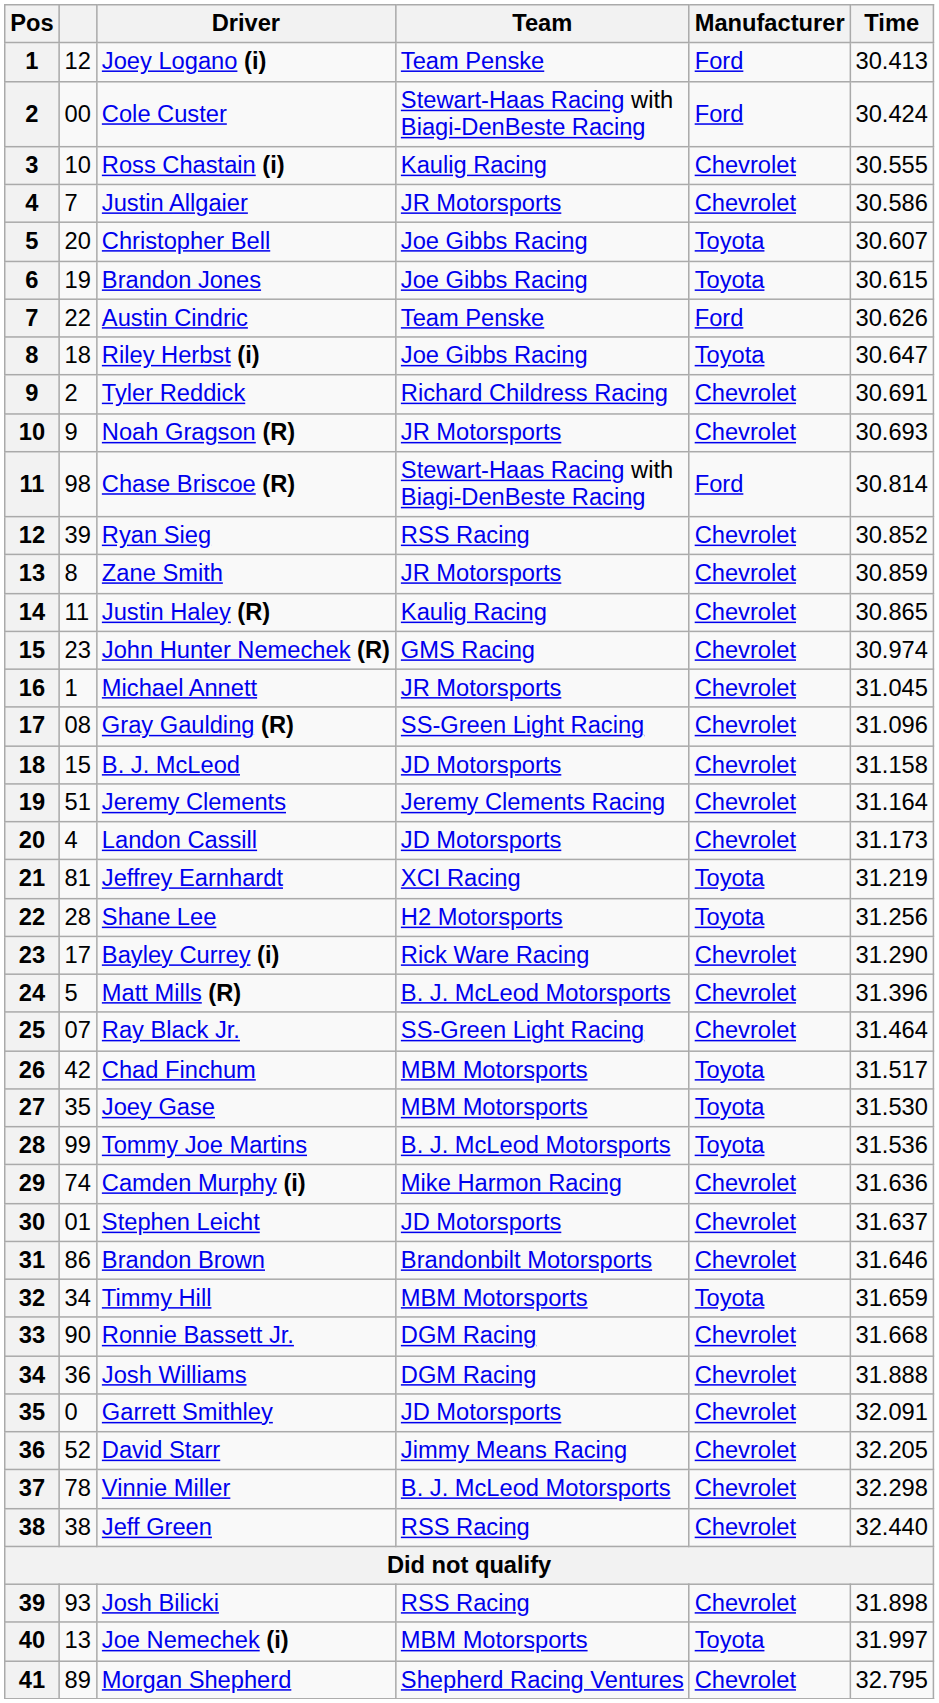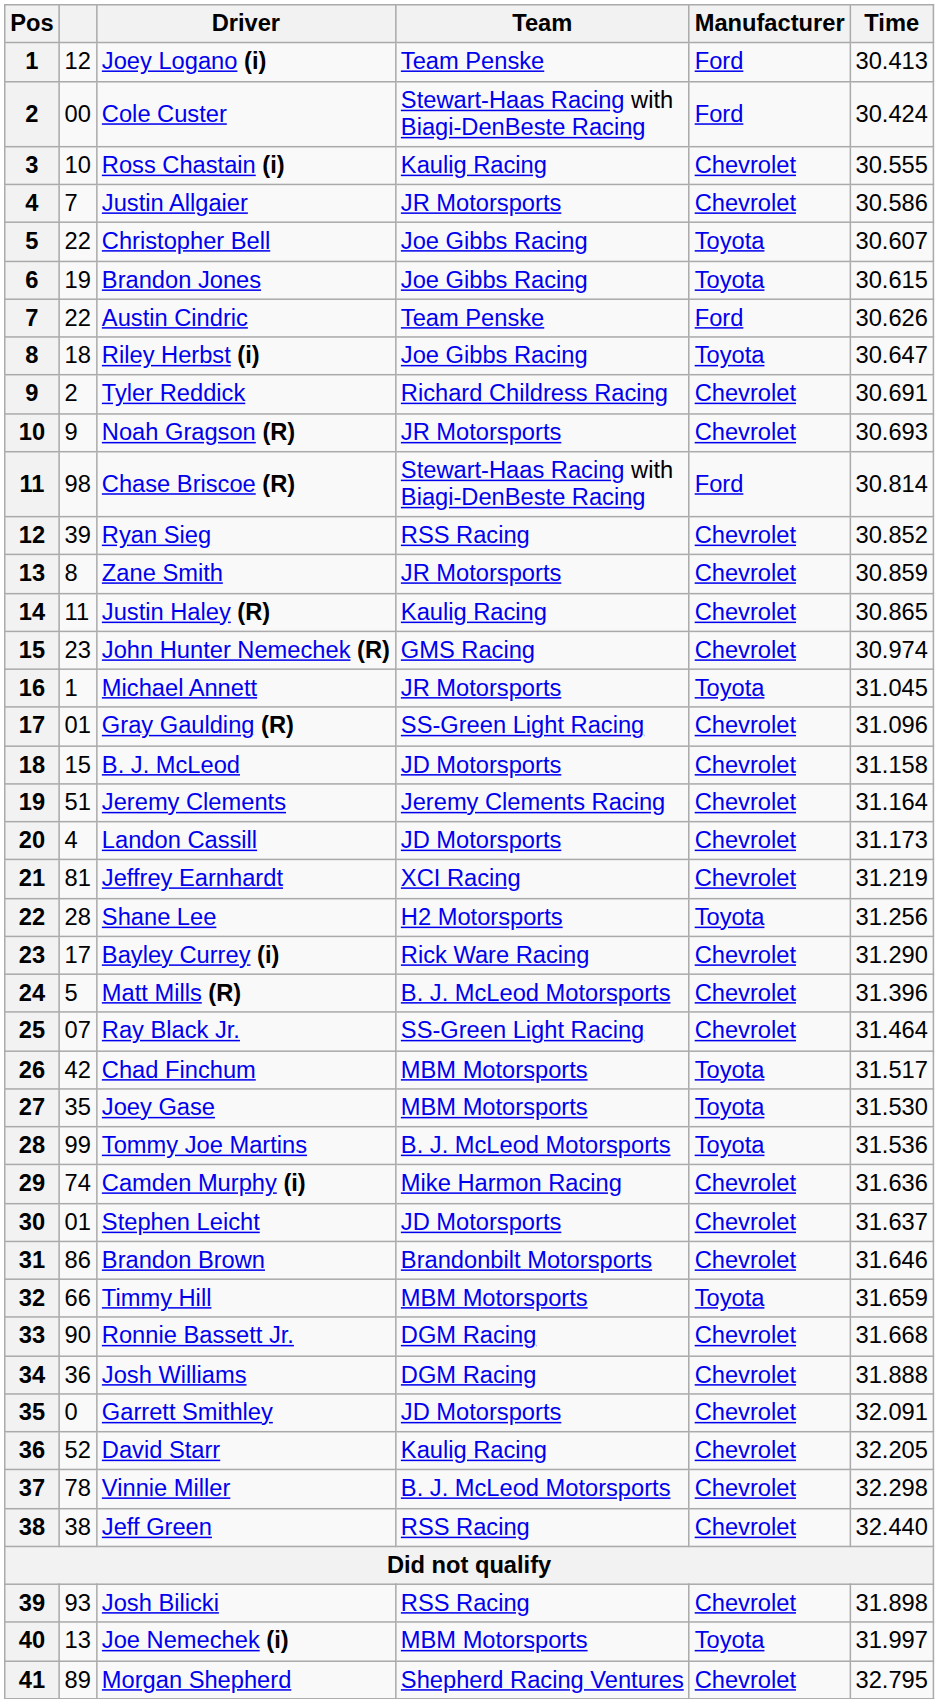 <table class="wikitable" style="font-size:98%">
 <tr>
 <th>Pos</th>
 <th></th>
 <th>Driver</th>
 <th>Team</th>
 <th>Manufacturer</th>
 <th>Time</th>
 </tr>
 <tr>
 <th>1</th>
 <td>12</td>
 <td><a href='#'>Joey Logano</a> <strong>(i)</strong></td>
 <td><a href='#'>Team Penske</a></td>
 <td><a href='#'>Ford</a></td>
 <td>30.413</td>
 </tr>
 <tr>
 <th>2</th>
 <td>00</td>
 <td><a href='#'>Cole Custer</a></td>
 <td><a href='#'>Stewart-Haas Racing</a> with <br> <a href='#'>Biagi-DenBeste Racing</a></td>
 <td><a href='#'>Ford</a></td>
 <td>30.424</td>
 </tr>
 <tr>
 <th>3</th>
 <td>10</td>
 <td><a href='#'>Ross Chastain</a> <strong>(i)</strong></td>
 <td><a href='#'>Kaulig Racing</a></td>
 <td><a href='#'>Chevrolet</a></td>
 <td>30.555</td>
 </tr>
 <tr>
 <th>4</th>
 <td>7</td>
 <td><a href='#'>Justin Allgaier</a></td>
 <td><a href='#'>JR Motorsports</a></td>
 <td><a href='#'>Chevrolet</a></td>
 <td>30.586</td>
 </tr>
 <tr>
 <th>5</th>
-<td>20</td>
+<td>22</td>
 <td><a href='#'>Christopher Bell</a></td>
 <td><a href='#'>Joe Gibbs Racing</a></td>
 <td><a href='#'>Toyota</a></td>
 <td>30.607</td>
 </tr>
 <tr>
 <th>6</th>
 <td>19</td>
 <td><a href='#'>Brandon Jones</a></td>
 <td><a href='#'>Joe Gibbs Racing</a></td>
 <td><a href='#'>Toyota</a></td>
 <td>30.615</td>
 </tr>
 <tr>
 <th>7</th>
 <td>22</td>
 <td><a href='#'>Austin Cindric</a></td>
 <td><a href='#'>Team Penske</a></td>
 <td><a href='#'>Ford</a></td>
 <td>30.626</td>
 </tr>
 <tr>
 <th>8</th>
 <td>18</td>
 <td><a href='#'>Riley Herbst</a> <strong>(i)</strong></td>
 <td><a href='#'>Joe Gibbs Racing</a></td>
 <td><a href='#'>Toyota</a></td>
 <td>30.647</td>
 </tr>
 <tr>
 <th>9</th>
 <td>2</td>
 <td><a href='#'>Tyler Reddick</a></td>
 <td><a href='#'>Richard Childress Racing</a></td>
 <td><a href='#'>Chevrolet</a></td>
 <td>30.691</td>
 </tr>
 <tr>
 <th>10</th>
 <td>9</td>
 <td><a href='#'>Noah Gragson</a> <strong>(R)</strong></td>
 <td><a href='#'>JR Motorsports</a></td>
 <td><a href='#'>Chevrolet</a></td>
 <td>30.693</td>
 </tr>
 <tr>
 <th>11</th>
 <td>98</td>
 <td><a href='#'>Chase Briscoe</a> <strong>(R)</strong></td>
 <td><a href='#'>Stewart-Haas Racing</a> with <br> <a href='#'>Biagi-DenBeste Racing</a></td>
 <td><a href='#'>Ford</a></td>
 <td>30.814</td>
 </tr>
 <tr>
 <th>12</th>
 <td>39</td>
 <td><a href='#'>Ryan Sieg</a></td>
 <td><a href='#'>RSS Racing</a></td>
 <td><a href='#'>Chevrolet</a></td>
 <td>30.852</td>
 </tr>
 <tr>
 <th>13</th>
 <td>8</td>
 <td><a href='#'>Zane Smith</a></td>
 <td><a href='#'>JR Motorsports</a></td>
 <td><a href='#'>Chevrolet</a></td>
 <td>30.859</td>
 </tr>
 <tr>
 <th>14</th>
 <td>11</td>
 <td><a href='#'>Justin Haley</a> <strong>(R)</strong></td>
 <td><a href='#'>Kaulig Racing</a></td>
 <td><a href='#'>Chevrolet</a></td>
 <td>30.865</td>
 </tr>
 <tr>
 <th>15</th>
 <td>23</td>
 <td><a href='#'>John Hunter Nemechek</a> <strong>(R)</strong></td>
 <td><a href='#'>GMS Racing</a></td>
 <td><a href='#'>Chevrolet</a></td>
 <td>30.974</td>
 </tr>
 <tr>
 <th>16</th>
 <td>1</td>
 <td><a href='#'>Michael Annett</a></td>
 <td><a href='#'>JR Motorsports</a></td>
-<td><a href='#'>Chevrolet</a></td>
+<td><a href='#'>Toyota</a></td>
 <td>31.045</td>
 </tr>
 <tr>
 <th>17</th>
-<td>08</td>
+<td>01</td>
 <td><a href='#'>Gray Gaulding</a> <strong>(R)</strong></td>
 <td><a href='#'>SS-Green Light Racing</a></td>
 <td><a href='#'>Chevrolet</a></td>
 <td>31.096</td>
 </tr>
 <tr>
 <th>18</th>
 <td>15</td>
 <td><a href='#'>B. J. McLeod</a></td>
 <td><a href='#'>JD Motorsports</a></td>
 <td><a href='#'>Chevrolet</a></td>
 <td>31.158</td>
 </tr>
 <tr>
 <th>19</th>
 <td>51</td>
 <td><a href='#'>Jeremy Clements</a></td>
 <td><a href='#'>Jeremy Clements Racing</a></td>
 <td><a href='#'>Chevrolet</a></td>
 <td>31.164</td>
 </tr>
 <tr>
 <th>20</th>
 <td>4</td>
 <td><a href='#'>Landon Cassill</a></td>
 <td><a href='#'>JD Motorsports</a></td>
 <td><a href='#'>Chevrolet</a></td>
 <td>31.173</td>
 </tr>
 <tr>
 <th>21</th>
 <td>81</td>
 <td><a href='#'>Jeffrey Earnhardt</a></td>
 <td><a href='#'>XCI Racing</a></td>
-<td><a href='#'>Toyota</a></td>
+<td><a href='#'>Chevrolet</a></td>
 <td>31.219</td>
 </tr>
 <tr>
 <th>22</th>
 <td>28</td>
 <td><a href='#'>Shane Lee</a></td>
 <td><a href='#'>H2 Motorsports</a></td>
 <td><a href='#'>Toyota</a></td>
 <td>31.256</td>
 </tr>
 <tr>
 <th>23</th>
 <td>17</td>
 <td><a href='#'>Bayley Currey</a> <strong>(i)</strong></td>
 <td><a href='#'>Rick Ware Racing</a></td>
 <td><a href='#'>Chevrolet</a></td>
 <td>31.290</td>
 </tr>
 <tr>
 <th>24</th>
 <td>5</td>
 <td><a href='#'>Matt Mills</a> <strong>(R)</strong></td>
 <td><a href='#'>B. J. McLeod Motorsports</a></td>
 <td><a href='#'>Chevrolet</a></td>
 <td>31.396</td>
 </tr>
 <tr>
 <th>25</th>
 <td>07</td>
 <td><a href='#'>Ray Black Jr.</a></td>
 <td><a href='#'>SS-Green Light Racing</a></td>
 <td><a href='#'>Chevrolet</a></td>
 <td>31.464</td>
 </tr>
 <tr>
 <th>26</th>
 <td>42</td>
 <td><a href='#'>Chad Finchum</a></td>
 <td><a href='#'>MBM Motorsports</a></td>
 <td><a href='#'>Toyota</a></td>
 <td>31.517</td>
 </tr>
 <tr>
 <th>27</th>
 <td>35</td>
 <td><a href='#'>Joey Gase</a></td>
 <td><a href='#'>MBM Motorsports</a></td>
 <td><a href='#'>Toyota</a></td>
 <td>31.530</td>
 </tr>
 <tr>
 <th>28</th>
 <td>99</td>
 <td><a href='#'>Tommy Joe Martins</a></td>
 <td><a href='#'>B. J. McLeod Motorsports</a></td>
 <td><a href='#'>Toyota</a></td>
 <td>31.536</td>
 </tr>
 <tr>
 <th>29</th>
 <td>74</td>
 <td><a href='#'>Camden Murphy</a> <strong>(i)</strong></td>
 <td><a href='#'>Mike Harmon Racing</a></td>
 <td><a href='#'>Chevrolet</a></td>
 <td>31.636</td>
 </tr>
 <tr>
 <th>30</th>
 <td>01</td>
 <td><a href='#'>Stephen Leicht</a></td>
 <td><a href='#'>JD Motorsports</a></td>
 <td><a href='#'>Chevrolet</a></td>
 <td>31.637</td>
 </tr>
 <tr>
 <th>31</th>
 <td>86</td>
 <td><a href='#'>Brandon Brown</a></td>
 <td><a href='#'>Brandonbilt Motorsports</a></td>
 <td><a href='#'>Chevrolet</a></td>
 <td>31.646</td>
 </tr>
 <tr>
 <th>32</th>
-<td>34</td>
+<td>66</td>
 <td><a href='#'>Timmy Hill</a></td>
 <td><a href='#'>MBM Motorsports</a></td>
 <td><a href='#'>Toyota</a></td>
 <td>31.659</td>
 </tr>
 <tr>
 <th>33</th>
 <td>90</td>
 <td><a href='#'>Ronnie Bassett Jr.</a></td>
 <td><a href='#'>DGM Racing</a></td>
 <td><a href='#'>Chevrolet</a></td>
 <td>31.668</td>
 </tr>
 <tr>
 <th>34</th>
 <td>36</td>
 <td><a href='#'>Josh Williams</a></td>
 <td><a href='#'>DGM Racing</a></td>
 <td><a href='#'>Chevrolet</a></td>
 <td>31.888</td>
 </tr>
 <tr>
 <th>35</th>
 <td>0</td>
 <td><a href='#'>Garrett Smithley</a></td>
 <td><a href='#'>JD Motorsports</a></td>
 <td><a href='#'>Chevrolet</a></td>
 <td>32.091</td>
 </tr>
 <tr>
 <th>36</th>
 <td>52</td>
 <td><a href='#'>David Starr</a></td>
-<td><a href='#'>Jimmy Means Racing</a></td>
+<td><a href='#'>Kaulig Racing</a></td>
 <td><a href='#'>Chevrolet</a></td>
 <td>32.205</td>
 </tr>
 <tr>
 <th>37</th>
 <td>78</td>
 <td><a href='#'>Vinnie Miller</a></td>
 <td><a href='#'>B. J. McLeod Motorsports</a></td>
 <td><a href='#'>Chevrolet</a></td>
 <td>32.298</td>
 </tr>
 <tr>
 <th>38</th>
 <td>38</td>
 <td><a href='#'>Jeff Green</a></td>
 <td><a href='#'>RSS Racing</a></td>
 <td><a href='#'>Chevrolet</a></td>
 <td>32.440</td>
 </tr>
 <tr>
 <th colspan="7">Did not qualify</th>
 </tr>
 <tr>
 <th>39</th>
 <td>93</td>
 <td><a href='#'>Josh Bilicki</a></td>
 <td><a href='#'>RSS Racing</a></td>
 <td><a href='#'>Chevrolet</a></td>
 <td>31.898</td>
 </tr>
 <tr>
 <th>40</th>
 <td>13</td>
 <td><a href='#'>Joe Nemechek</a> <strong>(i)</strong></td>
 <td><a href='#'>MBM Motorsports</a></td>
 <td><a href='#'>Toyota</a></td>
 <td>31.997</td>
 </tr>
 <tr>
 <th>41</th>
 <td>89</td>
 <td><a href='#'>Morgan Shepherd</a></td>
 <td><a href='#'>Shepherd Racing Ventures</a></td>
 <td><a href='#'>Chevrolet</a></td>
 <td>32.795</td>
 </tr>
 <tr>
 </tr>
 </table>
